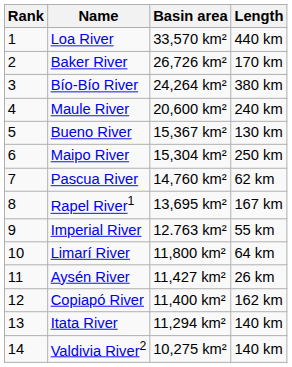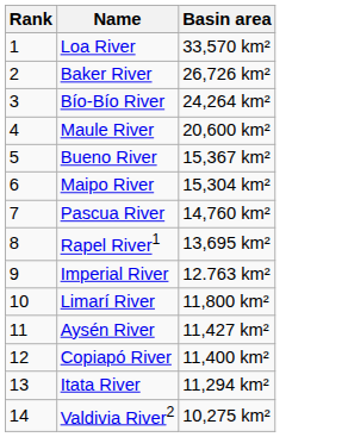 <table class="wikitable sortable">
 <tr>
 <th>Rank</th>
 <th>Name</th>
 <th>Basin area</th>
-<th>Length</th>
 </tr>
 <tr>
 <td>1</td>
 <td><a href='#'>Loa River</a></td>
 <td>33,570 km²</td>
-<td>440 km</td>
 </tr>
 <tr>
 <td>2</td>
 <td><a href='#'>Baker River</a></td>
 <td>26,726 km²</td>
-<td>170 km</td>
 </tr>
 <tr>
 <td>3</td>
 <td><a href='#'>Bío-Bío River</a></td>
 <td>24,264 km²</td>
-<td>380 km</td>
 </tr>
 <tr>
 <td>4</td>
 <td><a href='#'>Maule River</a></td>
 <td>20,600 km²</td>
-<td>240 km</td>
 </tr>
 <tr>
 <td>5</td>
 <td><a href='#'>Bueno River</a></td>
 <td>15,367 km²</td>
-<td>130 km</td>
 </tr>
 <tr>
 <td>6</td>
 <td><a href='#'>Maipo River</a></td>
 <td>15,304 km²</td>
-<td>250 km</td>
 </tr>
 <tr>
 <td>7</td>
 <td><a href='#'>Pascua River</a></td>
 <td>14,760 km²</td>
-<td>62 km</td>
 </tr>
 <tr>
 <td>8</td>
 <td><a href='#'>Rapel River</a><sup>1</sup></td>
 <td>13,695 km² </td>
-<td>167 km</td>
 </tr>
 <tr>
 <td>9</td>
 <td><a href='#'>Imperial River</a></td>
 <td>12.763 km²</td>
-<td>55 km</td>
 </tr>
 <tr>
 <td>10</td>
 <td><a href='#'>Limarí River</a></td>
 <td>11,800 km²</td>
-<td>64 km</td>
 </tr>
 <tr>
 <td>11</td>
 <td><a href='#'>Aysén River</a></td>
 <td>11,427 km²</td>
-<td>26 km</td>
 </tr>
 <tr>
 <td>12</td>
 <td><a href='#'>Copiapó River</a></td>
 <td>11,400 km²</td>
-<td>162 km</td>
 </tr>
 <tr>
 <td>13</td>
 <td><a href='#'>Itata River</a></td>
 <td>11,294 km²</td>
-<td>140 km</td>
 </tr>
 <tr>
 <td>14</td>
 <td><a href='#'>Valdivia River</a><sup>2</sup></td>
 <td>10,275 km²</td>
-<td>140 km</td>
 </tr>
 </table>
